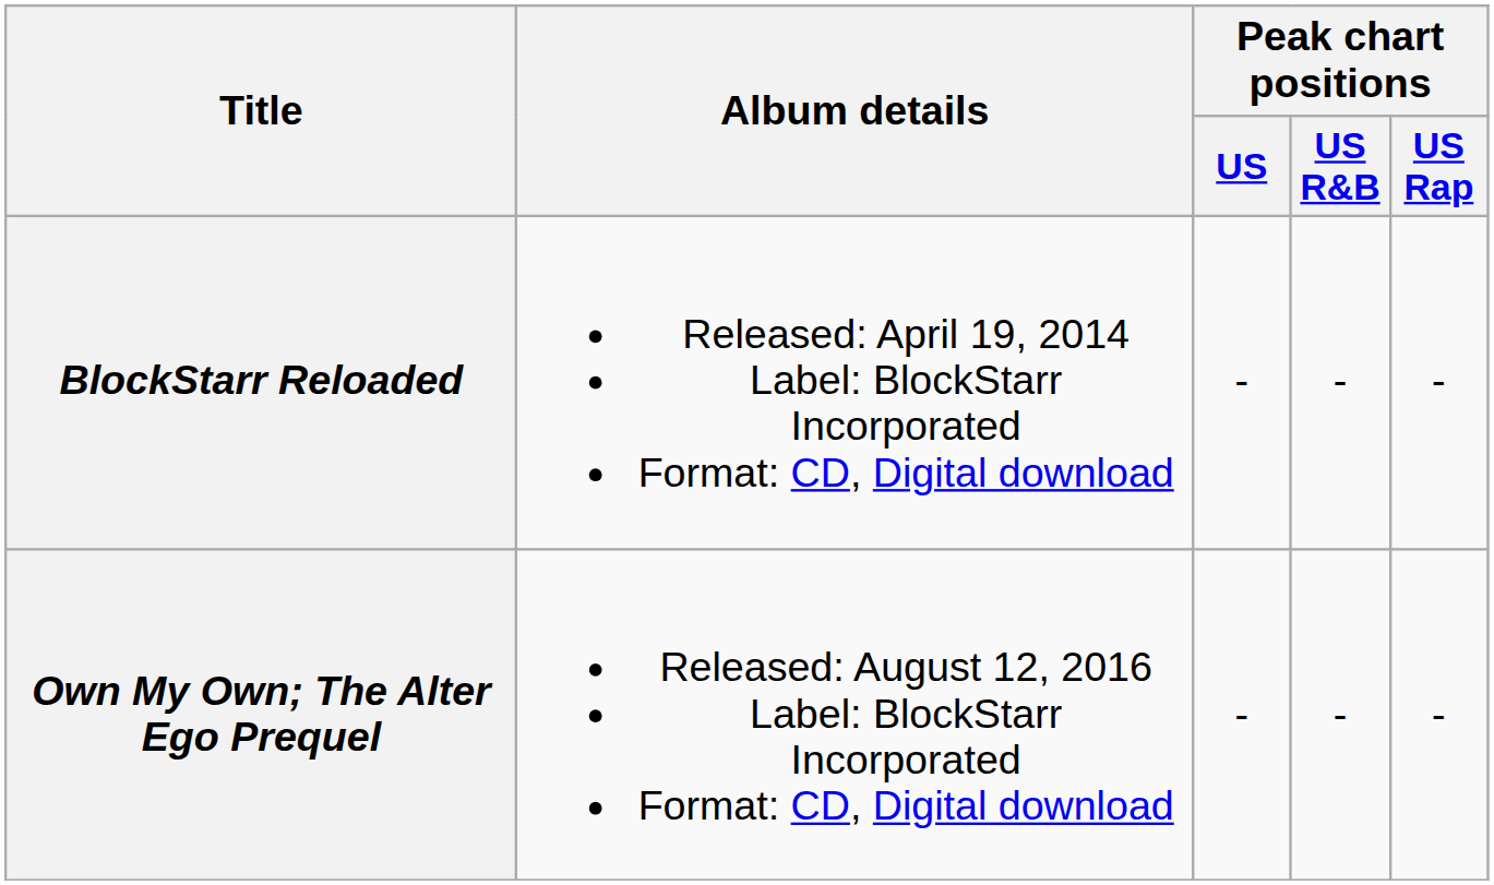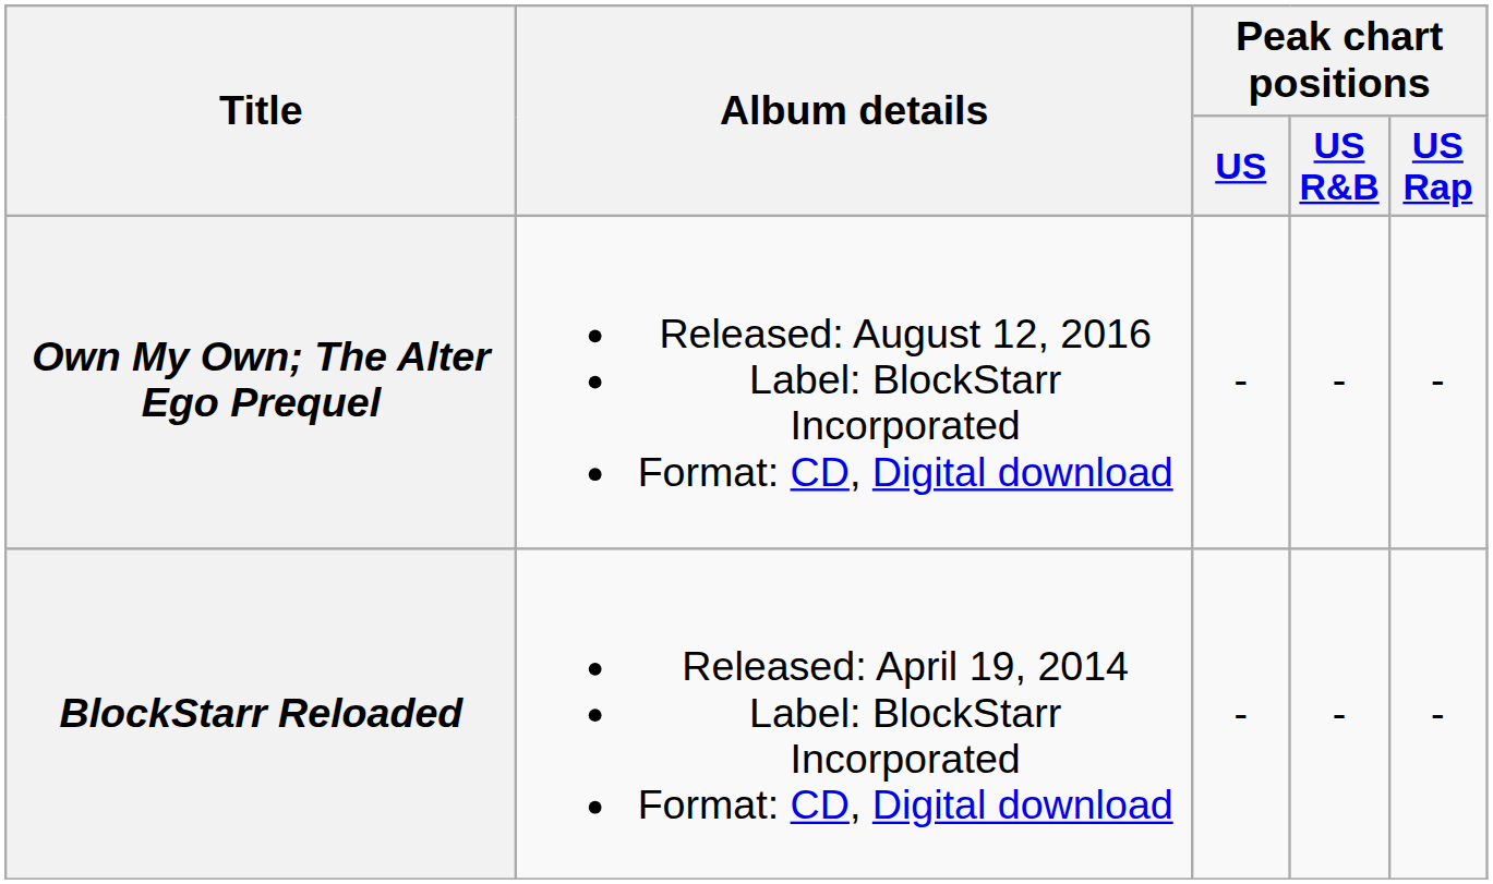 <table class="wikitable plainrowheaders" style="text-align:center;">
 <tr>
 <th scope="col" rowspan="2" style="width:12em;">Title</th>
 <th scope="col" rowspan="2" style="width:16em;">Album details</th>
 <th scope="col" colspan="3">Peak chart positions</th>
 </tr>
 <tr>
 <th scope="col" style="width:2.2em;font-size:90%;"><a href='#'>US</a><br></th>
 <th scope="col" style="width:2.2em;font-size:90%;"><a href='#'>US R&B</a><br></th>
 <th scope="col" style="width:2.2em;font-size:90%;"><a href='#'>US Rap</a><br></th>
 </tr>
 <tr>
+<th scope="row"><em>Own My Own; The Alter Ego Prequel</em></th>
+<td><br><ul><li>Released: August 12, 2016</li><li>Label: BlockStarr Incorporated</li><li>Format: <a href='#'>CD</a>, <a href='#'>Digital download</a></li></ul></td>
+<td>-</td>
+<td>-</td>
+<td>-</td>
+</tr>
+<tr>
 <th scope="row"><em>BlockStarr Reloaded</em></th>
 <td><br><ul><li>Released: April 19, 2014</li><li>Label: BlockStarr Incorporated</li><li>Format: <a href='#'>CD</a>, <a href='#'>Digital download</a></li></ul></td>
 <td>-</td>
 <td>-</td>
 <td>-</td>
 </tr>
-<tr>
-<th scope="row"><em>Own My Own; The Alter Ego Prequel</em></th>
-<td><br><ul><li>Released: August 12, 2016</li><li>Label: BlockStarr Incorporated</li><li>Format: <a href='#'>CD</a>, <a href='#'>Digital download</a></li></ul></td>
-<td>-</td>
-<td>-</td>
-<td>-</td>
-</tr>
 </table>
